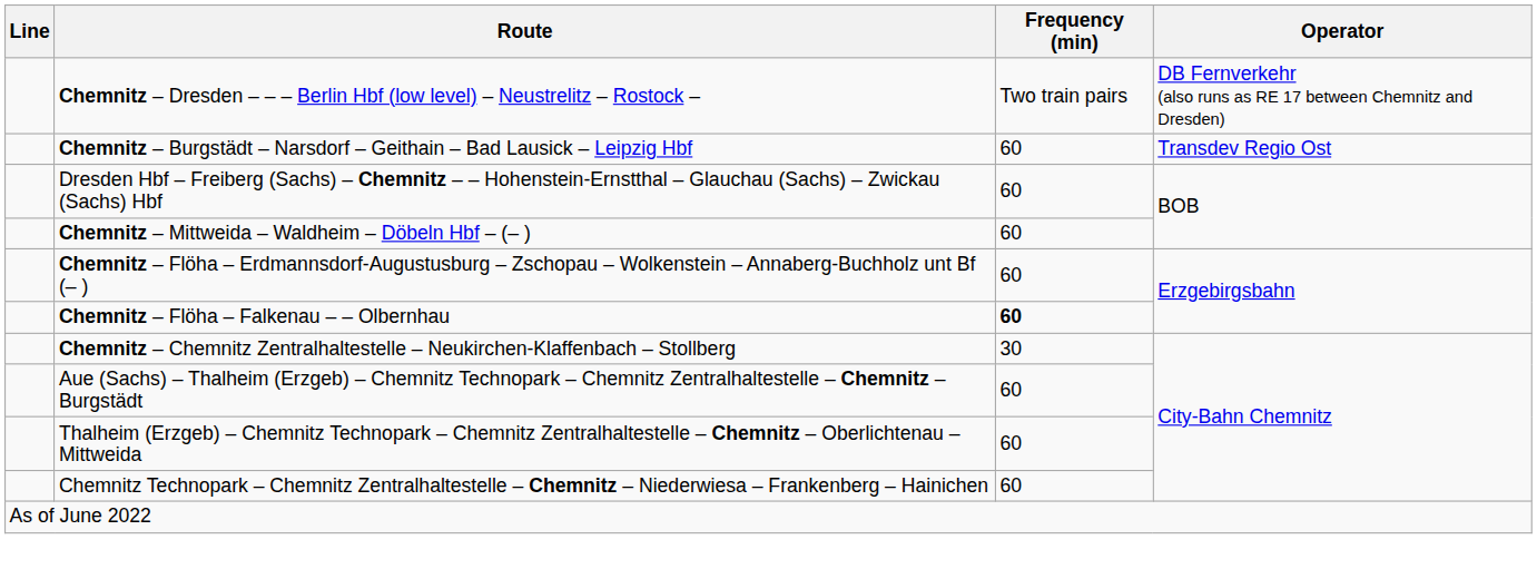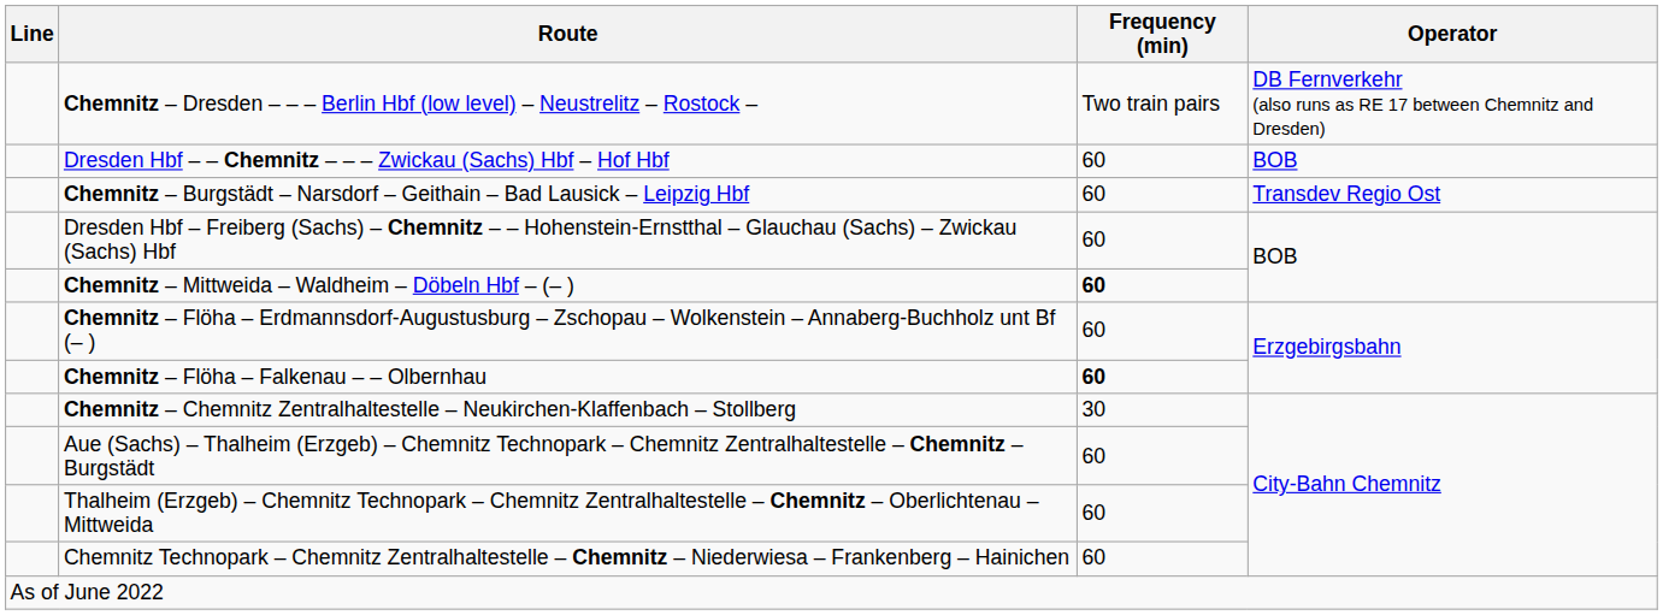 <table class="wikitable">
 <tr>
 <th>Line</th>
 <th>Route</th>
 <th>Frequency (min)</th>
 <th>Operator</th>
 </tr>
 <tr>
 <td align="center"></td>
 <td><strong>Chemnitz</strong> – Dresden –  –  – <a href='#'>Berlin Hbf (low level)</a> – <a href='#'>Neustrelitz</a> – <a href='#'>Rostock</a> – </td>
 <td>Two train pairs</td>
 <td><a href='#'>DB Fernverkehr</a> <small><br>(also runs as RE 17 between Chemnitz and Dresden)</small></td>
+</tr>
+<tr>
+<td align="center"></td>
+<td><a href='#'>Dresden Hbf</a> –  – <strong>Chemnitz</strong> –  –  – <a href='#'>Zwickau (Sachs) Hbf</a> – <a href='#'>Hof Hbf</a></td>
+<td>60</td>
+<td><a href='#'>BOB</a></td>
 </tr>
 <tr>
 <td align="center"></td>
 <td><strong>Chemnitz</strong> – Burgstädt – Narsdorf – Geithain – Bad Lausick – <a href='#'>Leipzig Hbf</a></td>
 <td>60</td>
 <td><a href='#'>Transdev Regio Ost</a></td>
 </tr>
 <tr>
 <td align="center"></td>
 <td>Dresden Hbf – Freiberg (Sachs) – <strong>Chemnitz</strong> –  – Hohenstein-Ernstthal – Glauchau (Sachs) – Zwickau (Sachs) Hbf</td>
 <td>60</td>
 <td rowspan="2">BOB</td>
 </tr>
 <tr>
 <td align="center"></td>
 <td><strong>Chemnitz</strong> – Mittweida – Waldheim – <a href='#'>Döbeln Hbf</a> –  (– )</td>
-<td>60</td>
+<td><strong>60</strong></td>
 </tr>
 <tr>
 <td align="center"></td>
 <td><strong>Chemnitz</strong> – Flöha – Erdmannsdorf-Augustusburg – Zschopau – Wolkenstein – Annaberg-Buchholz unt Bf (– )</td>
 <td>60</td>
 <td rowspan="2"><a href='#'>Erzgebirgsbahn</a></td>
 </tr>
 <tr>
 <td align="center"></td>
 <td><strong>Chemnitz</strong> – Flöha – Falkenau –  – Olbernhau</td>
 <td><strong>60</strong></td>
 </tr>
 <tr>
 <td align="center"></td>
 <td><strong>Chemnitz</strong> – Chemnitz Zentralhaltestelle – Neukirchen-Klaffenbach – Stollberg</td>
 <td>30</td>
 <td rowspan="4"><a href='#'>City-Bahn Chemnitz</a></td>
 </tr>
 <tr>
 <td align="center"></td>
 <td>Aue (Sachs) – Thalheim (Erzgeb) – Chemnitz Technopark – Chemnitz Zentralhaltestelle – <strong>Chemnitz</strong> – Burgstädt</td>
 <td>60</td>
 </tr>
 <tr>
 <td align="center"></td>
 <td>Thalheim (Erzgeb) – Chemnitz Technopark – Chemnitz Zentralhaltestelle – <strong>Chemnitz</strong> – Oberlichtenau – Mittweida</td>
 <td>60</td>
 </tr>
 <tr>
 <td align="center"></td>
 <td>Chemnitz Technopark – Chemnitz Zentralhaltestelle – <strong>Chemnitz</strong> – Niederwiesa – Frankenberg – Hainichen</td>
 <td>60</td>
 </tr>
 <tr>
 <td colspan="4">As of June 2022</td>
 </tr>
 </table>
